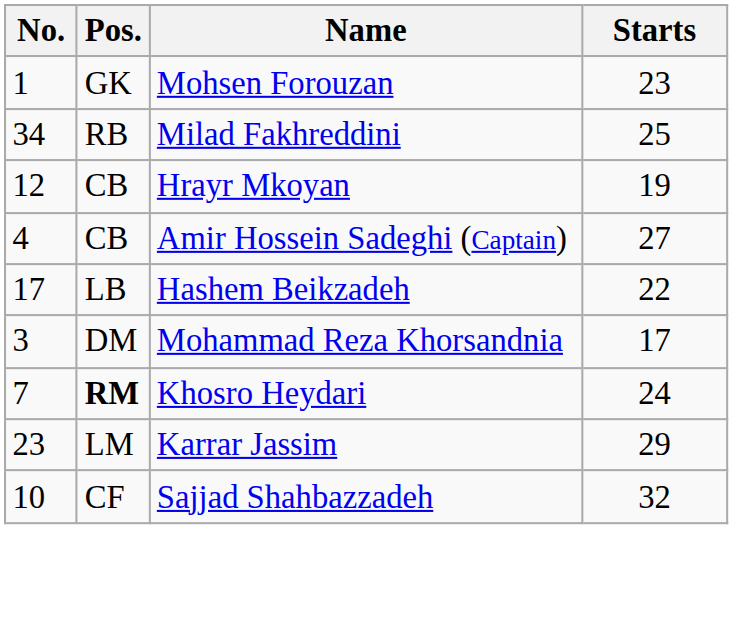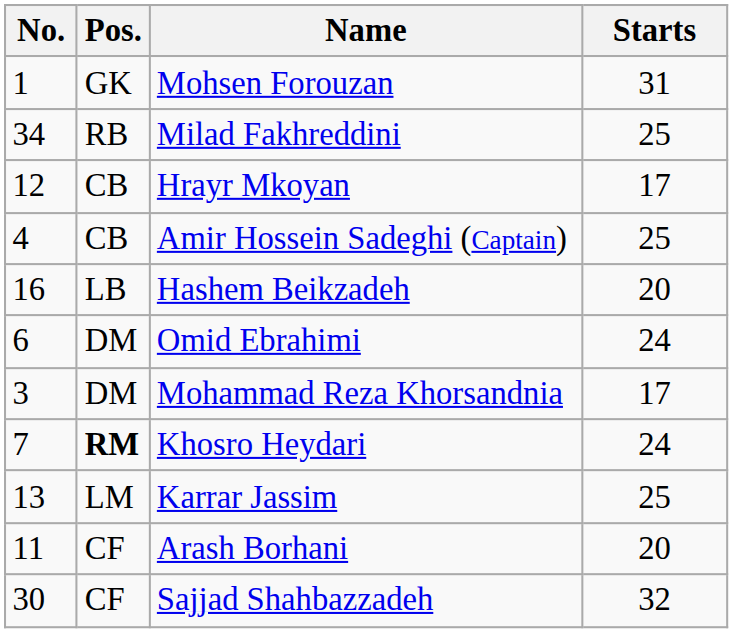 <table class="wikitable">
 <tr>
 <th width=10%>No.</th>
 <th width=10%>Pos.</th>
 <th width=60%>Name</th>
 <th width=20%>Starts</th>
 </tr>
 <tr>
 <td>1</td>
 <td>GK</td>
 <td> <a href='#'>Mohsen Forouzan</a></td>
-<td style="text-align:center;">23</td>
+<td style="text-align:center;">31</td>
 </tr>
 <tr>
 <td>34</td>
 <td>RB</td>
 <td> <a href='#'>Milad Fakhreddini</a></td>
 <td style="text-align:center;">25</td>
 </tr>
 <tr>
 <td>12</td>
 <td>CB</td>
 <td> <a href='#'>Hrayr Mkoyan</a></td>
-<td style="text-align:center;">19</td>
+<td style="text-align:center;">17</td>
 </tr>
 <tr>
 <td>4</td>
 <td>CB</td>
 <td> <a href='#'>Amir Hossein Sadeghi</a> (<a href='#'><small>Captain</small></a>)</td>
-<td style="text-align:center;">27</td>
+<td style="text-align:center;">25</td>
 </tr>
 <tr>
-<td>17</td>
+<td>16</td>
 <td>LB</td>
 <td> <a href='#'>Hashem Beikzadeh</a></td>
-<td style="text-align:center;">22</td>
+<td style="text-align:center;">20</td>
+</tr>
+<tr>
+<td>6</td>
+<td>DM</td>
+<td> <a href='#'>Omid Ebrahimi</a></td>
+<td style="text-align:center;">24</td>
 </tr>
 <tr>
 <td>3</td>
 <td>DM</td>
 <td> <a href='#'>Mohammad Reza Khorsandnia</a></td>
 <td style="text-align:center;">17</td>
 </tr>
 <tr>
 <td>7</td>
 <td><strong>RM</strong></td>
 <td> <a href='#'>Khosro Heydari</a></td>
 <td style="text-align:center;">24</td>
 </tr>
 <tr>
-<td>23</td>
+<td>13</td>
 <td>LM</td>
 <td> <a href='#'>Karrar Jassim</a></td>
-<td style="text-align:center;">29</td>
+<td style="text-align:center;">25</td>
 </tr>
 <tr>
-<td>10</td>
+<td>11</td>
+<td>CF</td>
+<td> <a href='#'>Arash Borhani</a></td>
+<td style="text-align:center;">20</td>
+</tr>
+<tr>
+<td>30</td>
 <td>CF</td>
 <td> <a href='#'>Sajjad Shahbazzadeh</a></td>
 <td style="text-align:center;">32</td>
 </tr>
 </table>
